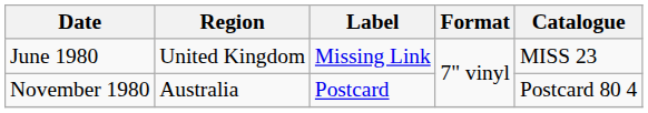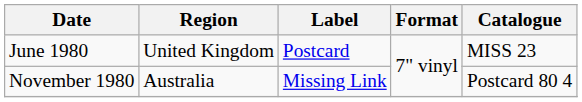 <table class="wikitable">
 <tr>
 <th>Date</th>
 <th>Region</th>
 <th>Label</th>
 <th>Format</th>
 <th>Catalogue</th>
 </tr>
 <tr>
 <td>June 1980</td>
 <td>United Kingdom</td>
-<td><a href='#'>Missing Link</a></td>
+<td><a href='#'>Postcard</a></td>
 <td rowspan="2">7" vinyl</td>
 <td>MISS 23</td>
 </tr>
 <tr>
 <td>November 1980</td>
 <td>Australia</td>
-<td><a href='#'>Postcard</a></td>
+<td><a href='#'>Missing Link</a></td>
 <td>Postcard 80 4</td>
 </tr>
 <tr>
 </tr>
 </table>
